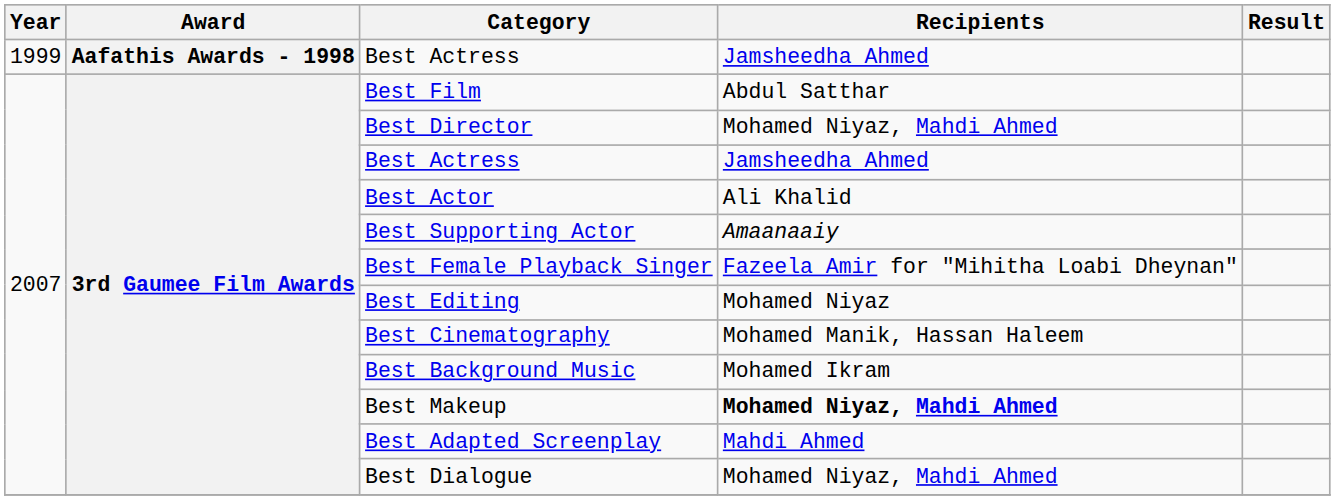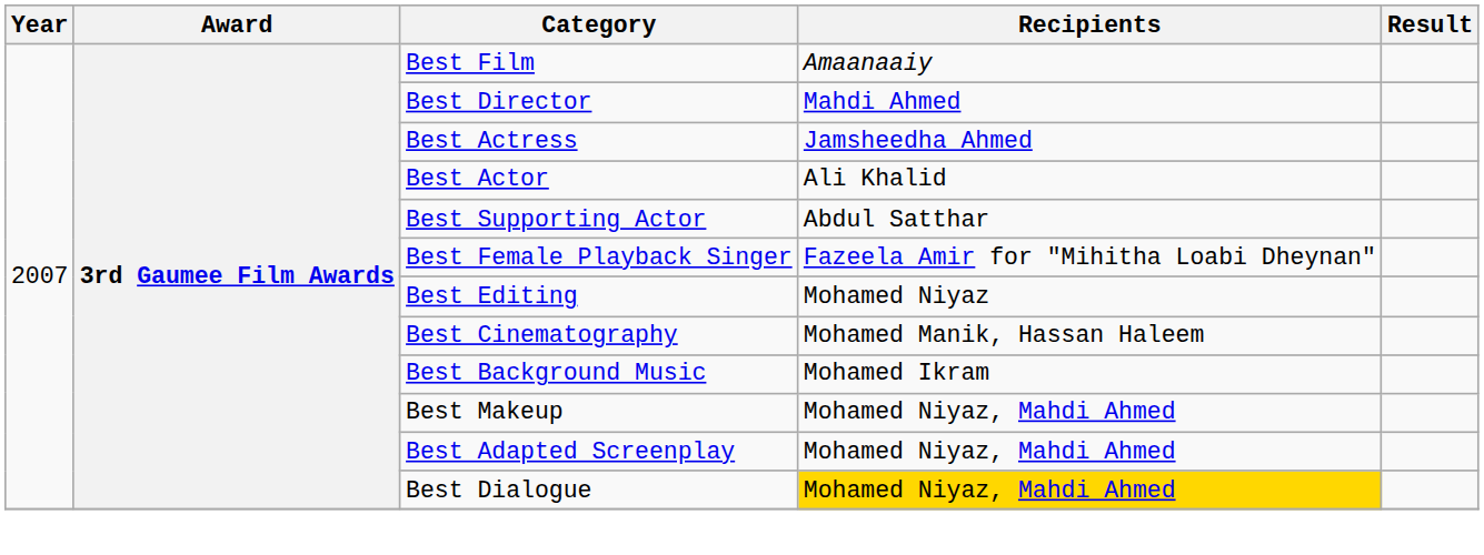 <table class="wikitable plainrowheaders sortable">
 <tr>
 <th>Year</th>
 <th scope="col">Award</th>
 <th scope="col">Category</th>
 <th scope="col">Recipients</th>
 <th scope="col">Result</th>
 </tr>
 <tr>
-<td>1999</td>
-<th scope="row">Aafathis Awards - 1998</th>
-<td>Best Actress</td>
-<td><a href='#'>Jamsheedha Ahmed</a></td>
-<td></td>
-</tr>
-<tr>
 <td rowspan="12">2007</td>
 <th rowspan="12" scope="row">3rd <a href='#'>Gaumee Film Awards</a></th>
 <td><a href='#'>Best Film</a></td>
-<td>Abdul Satthar</td>
+<td><em>Amaanaaiy</em></td>
 <td></td>
 </tr>
 <tr>
 <td><a href='#'>Best Director</a></td>
-<td>Mohamed Niyaz, <a href='#'>Mahdi Ahmed</a></td>
+<td><a href='#'>Mahdi Ahmed</a></td>
 <td></td>
 </tr>
 <tr>
 <td><a href='#'>Best Actress</a></td>
 <td><a href='#'>Jamsheedha Ahmed</a></td>
 <td></td>
 </tr>
 <tr>
 <td><a href='#'>Best Actor</a></td>
 <td>Ali Khalid</td>
 <td></td>
 </tr>
 <tr>
 <td><a href='#'>Best Supporting Actor</a></td>
-<td><em>Amaanaaiy</em></td>
+<td>Abdul Satthar</td>
 <td></td>
 </tr>
 <tr>
 <td><a href='#'>Best Female Playback Singer</a></td>
 <td><a href='#'>Fazeela Amir</a> for "Mihitha Loabi Dheynan"</td>
 <td></td>
 </tr>
 <tr>
 <td><a href='#'>Best Editing</a></td>
 <td>Mohamed Niyaz</td>
 <td></td>
 </tr>
 <tr>
 <td><a href='#'>Best Cinematography</a></td>
 <td>Mohamed Manik, Hassan Haleem</td>
 <td></td>
 </tr>
 <tr>
 <td><a href='#'>Best Background Music</a></td>
 <td>Mohamed Ikram</td>
 <td></td>
 </tr>
 <tr>
 <td Best Makeup>Best Makeup</td>
-<td><strong>Mohamed Niyaz, <a href='#'>Mahdi Ahmed</a></strong></td>
+<td>Mohamed Niyaz, <a href='#'>Mahdi Ahmed</a></td>
 <td></td>
 </tr>
 <tr>
 <td><a href='#'>Best Adapted Screenplay</a></td>
-<td><a href='#'>Mahdi Ahmed</a></td>
+<td>Mohamed Niyaz, <a href='#'>Mahdi Ahmed</a></td>
 <td></td>
 </tr>
 <tr>
 <td>Best Dialogue</td>
-<td>Mohamed Niyaz, <a href='#'>Mahdi Ahmed</a></td>
+<td style="background: gold;">Mohamed Niyaz, <a href='#'>Mahdi Ahmed</a></td>
 <td></td>
 </tr>
 <tr>
 </tr>
 </table>
